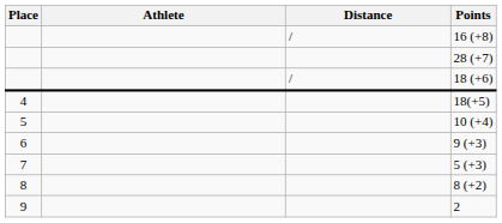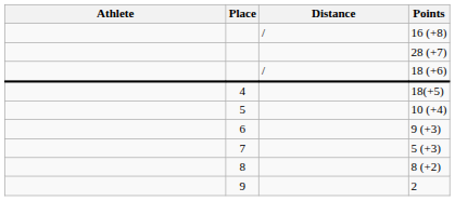 <table class="wikitable sortable">
 <tr>
+<th style="width:18em">Athlete</th>
 <th>Place</th>
-<th style="width:18em">Athlete</th>
 <th style="width:12em">Distance</th>
 <th>Points</th>
 </tr>
 <tr>
+<td></td>
 <td align=center></td>
-<td></td>
 <td> /<br><em></em> </td>
 <td>16 (+8)</td>
 </tr>
 <tr>
+<td></td>
 <td align=center></td>
-<td></td>
 <td></td>
 <td>28 (+7)</td>
 </tr>
 <tr>
+<td></td>
 <td align=center></td>
-<td></td>
 <td> /<br><em></em></td>
 <td>18 (+6)</td>
 </tr>
 <tr style="border-top:3px solid black;">
+<td></td>
 <td align=center>4</td>
-<td></td>
 <td></td>
 <td>18(+5)</td>
 </tr>
 <tr>
+<td></td>
 <td align=center>5</td>
-<td></td>
 <td></td>
 <td>10 (+4)</td>
 </tr>
 <tr>
+<td></td>
 <td align=center>6</td>
-<td></td>
 <td></td>
 <td>9 (+3)</td>
 </tr>
 <tr>
+<td></td>
 <td align=center>7</td>
-<td></td>
 <td></td>
 <td>5 (+3)</td>
 </tr>
 <tr>
+<td></td>
 <td align=center>8</td>
-<td></td>
 <td></td>
 <td>8 (+2)</td>
 </tr>
 <tr>
+<td></td>
 <td align=center>9</td>
-<td></td>
 <td></td>
 <td>2</td>
 </tr>
 </table>
